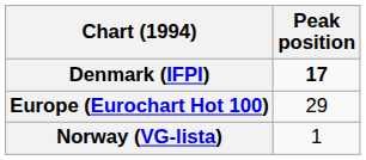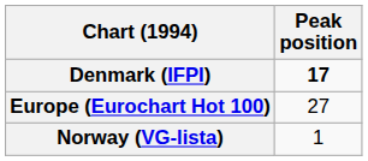 <table class="wikitable sortable plainrowheaders" style="text-align:center">
 <tr>
 <th scope="col">Chart (1994)</th>
 <th scope="col">Peak<br>position</th>
 </tr>
 <tr>
 <th scope="row">Denmark (<a href='#'>IFPI</a>)</th>
 <td><strong>17</strong></td>
 </tr>
 <tr>
 <th scope="row">Europe (<a href='#'>Eurochart Hot 100</a>)</th>
-<td>29</td>
+<td>27</td>
 </tr>
 <tr>
 <th scope="row">Norway (<a href='#'>VG-lista</a>)</th>
 <td>1</td>
 </tr>
 </table>
